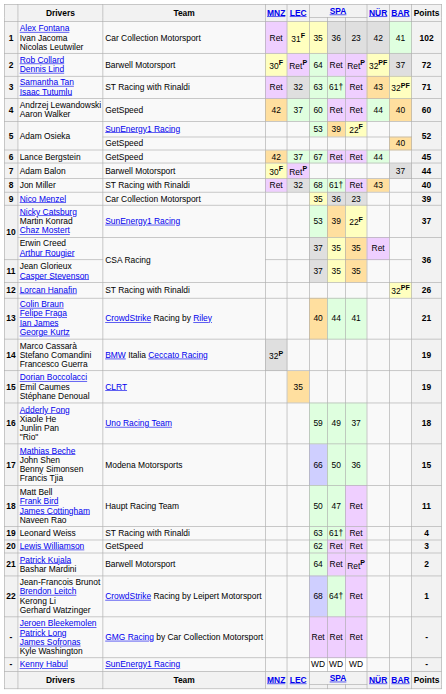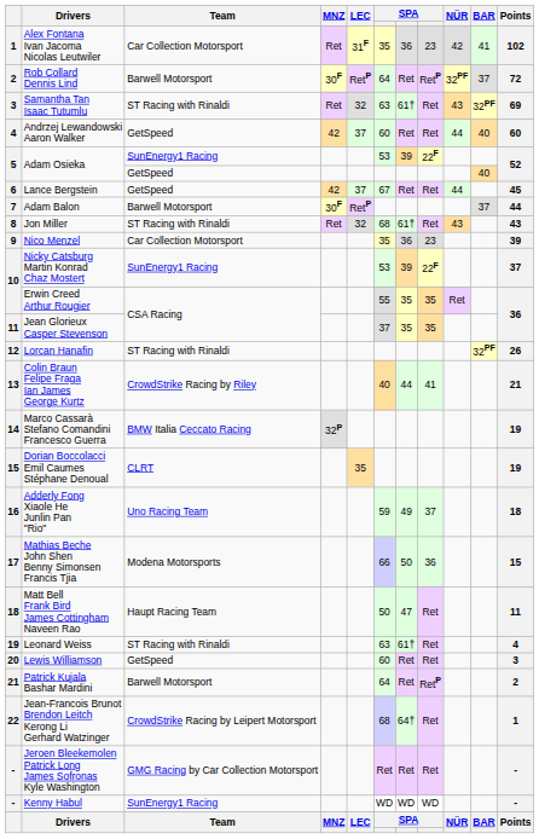 <table class="wikitable" style="font-size:85%; text-align:center;">
 <tr>
 <th rowspan="2"></th>
 <th rowspan="2">Drivers</th>
 <th rowspan="2">Team</th>
 <th rowspan="2"><a href='#'>MNZ</a><br></th>
 <th rowspan="2"><a href='#'>LEC</a><br></th>
 <th colspan="3"><a href='#'>SPA</a><br></th>
 <th rowspan="2"><a href='#'>NÜR</a><br></th>
 <th rowspan="2"><a href='#'>BAR</a><br></th>
 <th rowspan="2">Points</th>
 </tr>
 <tr>
 <th></th>
 <th></th>
 <th></th>
 </tr>
 <tr>
 <th>1</th>
 <td align="left"> <a href='#'>Alex Fontana</a><br> Ivan Jacoma<br> Nicolas Leutwiler</td>
 <td align="left"> Car Collection Motorsport</td>
 <td style="background:#efcfff;">Ret</td>
 <td style="background:#ffffbf;">31<sup><strong>F</strong></sup></td>
 <td style="background:#ffffbf;">35</td>
 <td style="background:#dfdfdf;">36</td>
 <td style="background:#dfdfdf;">23</td>
 <td style="background:#dfdfdf;">42</td>
 <td style="background:#dfffdf;">41</td>
 <th>102</th>
 </tr>
 <tr>
 <th>2</th>
 <td align="left"> <a href='#'>Rob Collard</a><br> <a href='#'>Dennis Lind</a></td>
 <td align="left"> Barwell Motorsport</td>
 <td style="background:#ffffbf;">30<sup><strong>F</strong></sup></td>
 <td style="background:#efcfff;">Ret<sup><strong>P</strong></sup></td>
 <td style="background:#dfffdf;">64</td>
 <td style="background:#efcfff;">Ret</td>
 <td style="background:#efcfff;">Ret<sup><strong>P</strong></sup></td>
 <td style="background:#ffffbf;">32<sup><strong>PF</strong></sup></td>
 <td style="background:#dfdfdf;">37</td>
 <th>72</th>
 </tr>
 <tr>
 <th>3</th>
 <td align="left"> <a href='#'>Samantha Tan</a><br> <a href='#'>Isaac Tutumlu</a></td>
 <td align="left"> ST Racing with Rinaldi</td>
 <td style="background:#efcfff;">Ret</td>
 <td style="background:#dfdfdf;">32</td>
 <td style="background:#dfffdf;">63</td>
 <td style="background:#dfffdf;">61†</td>
 <td style="background:#efcfff;">Ret</td>
 <td style="background:#ffdf9f;">43</td>
 <td style="background:#ffffbf;">32<sup><strong>PF</strong></sup></td>
-<th>71</th>
+<th>69</th>
 </tr>
 <tr>
 <th>4</th>
 <td align="left"> Andrzej Lewandowski<br> Aaron Walker</td>
 <td align="left"> GetSpeed</td>
 <td style="background:#ffdf9f;">42</td>
 <td style="background:#dfffdf;">37</td>
 <td style="background:#dfffdf;">60</td>
 <td style="background:#efcfff;">Ret</td>
 <td style="background:#efcfff;">Ret</td>
 <td style="background:#dfffdf;">44</td>
 <td style="background:#ffdf9f;">40</td>
 <th>60</th>
 </tr>
 <tr>
 <th rowspan="2">5</th>
 <td rowspan="2" align="left"> Adam Osieka</td>
 <td align="left"> <a href='#'>SunEnergy1 Racing</a></td>
 <td></td>
 <td></td>
 <td style="background:#dfffdf;">53</td>
 <td style="background:#ffdf9f;">39</td>
 <td style="background:#ffffbf;">22<sup><strong>F</strong></sup></td>
 <td></td>
 <td></td>
 <th rowspan="2">52</th>
 </tr>
 <tr>
 <td align="left"> GetSpeed</td>
 <td></td>
 <td></td>
 <td></td>
 <td></td>
 <td></td>
 <td></td>
 <td style="background:#ffdf9f;">40</td>
 </tr>
 <tr>
 <th>6</th>
 <td align="left"> Lance Bergstein</td>
 <td align="left"> GetSpeed</td>
 <td style="background:#ffdf9f;">42</td>
 <td style="background:#dfffdf;">37</td>
 <td style="background:#dfffdf;">67</td>
 <td style="background:#efcfff;">Ret</td>
 <td style="background:#efcfff;">Ret</td>
 <td style="background:#dfffdf;">44</td>
 <td></td>
 <th>45</th>
 </tr>
 <tr>
 <th>7</th>
 <td align="left"> Adam Balon</td>
 <td align="left"> Barwell Motorsport</td>
 <td style="background:#ffffbf;">30<sup><strong>F</strong></sup></td>
 <td style="background:#efcfff;">Ret<sup><strong>P</strong></sup></td>
 <td></td>
 <td></td>
 <td></td>
 <td></td>
 <td style="background:#dfdfdf;">37</td>
 <th>44</th>
 </tr>
 <tr>
 <th>8</th>
 <td align="left"> Jon Miller</td>
 <td align="left"> ST Racing with Rinaldi</td>
 <td style="background:#efcfff;">Ret</td>
 <td style="background:#dfdfdf;">32</td>
 <td style="background:#dfffdf;">68</td>
 <td style="background:#dfffdf;">61†</td>
 <td style="background:#efcfff;">Ret</td>
 <td style="background:#ffdf9f;">43</td>
 <td></td>
-<th>40</th>
+<th>43</th>
 </tr>
 <tr>
 <th>9</th>
 <td align="left"> <a href='#'>Nico Menzel</a></td>
 <td align="left"> Car Collection Motorsport</td>
 <td></td>
 <td></td>
 <td style="background:#ffffbf;">35</td>
 <td style="background:#dfdfdf;">36</td>
 <td style="background:#dfdfdf;">23</td>
 <td></td>
 <td></td>
 <th>39</th>
 </tr>
 <tr>
 <th rowspan="2">10</th>
 <td align="left"> <a href='#'>Nicky Catsburg</a><br> Martin Konrad<br> <a href='#'>Chaz Mostert</a></td>
 <td align="left"> <a href='#'>SunEnergy1 Racing</a></td>
 <td></td>
 <td></td>
 <td style="background:#dfffdf;">53</td>
 <td style="background:#ffdf9f;">39</td>
 <td style="background:#ffffbf;">22<sup><strong>F</strong></sup></td>
 <td></td>
 <td></td>
 <th>37</th>
 </tr>
 <tr>
 <td align="left"> Erwin Creed<br> <a href='#'>Arthur Rougier</a></td>
 <td rowspan="2" align="left"> CSA Racing</td>
 <td></td>
 <td></td>
-<td style="background:#dfdfdf;">37</td>
+<td style="background:#dfdfdf;">55</td>
 <td style="background:#ffffbf;">35</td>
 <td style="background:#ffdf9f;">35</td>
 <td style="background:#efcfff;">Ret</td>
 <td></td>
 <th rowspan="2">36</th>
 </tr>
 <tr>
 <th>11</th>
 <td align="left"> Jean Glorieux<br> <a href='#'>Casper Stevenson</a></td>
 <td></td>
 <td></td>
 <td style="background:#dfdfdf;">37</td>
 <td style="background:#ffffbf;">35</td>
 <td style="background:#ffdf9f;">35</td>
 <td></td>
 <td></td>
 </tr>
 <tr>
 <th>12</th>
 <td align="left"> <a href='#'>Lorcan Hanafin</a></td>
 <td align="left"> ST Racing with Rinaldi</td>
 <td></td>
 <td></td>
 <td></td>
 <td></td>
 <td></td>
 <td></td>
 <td style="background:#ffffbf;">32<sup><strong>PF</strong></sup></td>
 <th>26</th>
 </tr>
 <tr>
 <th>13</th>
 <td align="left"> <a href='#'>Colin Braun</a><br> <a href='#'>Felipe Fraga</a><br> <a href='#'>Ian James</a><br> <a href='#'>George Kurtz</a></td>
 <td align="left"> <a href='#'>CrowdStrike</a> Racing by <a href='#'>Riley</a></td>
 <td></td>
 <td></td>
 <td style="background:#ffdf9f;">40</td>
 <td style="background:#dfffdf;">44</td>
 <td style="background:#dfffdf;">41</td>
 <td></td>
 <td></td>
 <th>21</th>
 </tr>
 <tr>
 <th>14</th>
 <td align="left"> Marco Cassarà<br> Stefano Comandini<br> Francesco Guerra</td>
 <td align="left"> <a href='#'>BMW</a> Italia <a href='#'>Ceccato Racing</a></td>
 <td style="background:#dfdfdf;">32<sup><strong>P</strong></sup></td>
 <td></td>
 <td></td>
 <td></td>
 <td></td>
 <td></td>
 <td></td>
 <th>19</th>
 </tr>
 <tr>
 <th>15</th>
 <td align="left"> <a href='#'>Dorian Boccolacci</a><br> Emil Caumes<br> Stéphane Denoual</td>
 <td align="left"> <a href='#'>CLRT</a></td>
 <td></td>
 <td style="background:#ffdf9f;">35</td>
 <td></td>
 <td></td>
 <td></td>
 <td></td>
 <td></td>
 <th>19</th>
 </tr>
 <tr>
 <th>16</th>
 <td align="left"> <a href='#'>Adderly Fong</a><br> Xiaole He<br> Junlin Pan<br> "Rio"</td>
 <td align="left"> <a href='#'>Uno Racing Team</a></td>
 <td></td>
 <td></td>
 <td style="background:#dfffdf;">59</td>
 <td style="background:#dfffdf;">49</td>
 <td style="background:#dfffdf;">37</td>
 <td></td>
 <td></td>
 <th>18</th>
 </tr>
 <tr>
 <th>17</th>
 <td align="left"> <a href='#'>Mathias Beche</a><br> John Shen<br> Benny Simonsen<br> Francis Tjia</td>
 <td align="left"> Modena Motorsports</td>
 <td></td>
 <td></td>
 <td style="background:#cfcfff;">66</td>
 <td style="background:#dfffdf;">50</td>
 <td style="background:#dfffdf;">36</td>
 <td></td>
 <td></td>
 <th>15</th>
 </tr>
 <tr>
 <th>18</th>
 <td align="left"> Matt Bell<br> <a href='#'>Frank Bird</a><br> <a href='#'>James Cottingham</a><br> Naveen Rao</td>
 <td align="left"> Haupt Racing Team</td>
 <td></td>
 <td></td>
 <td style="background:#dfffdf;">50</td>
 <td style="background:#dfffdf;">47</td>
 <td style="background:#efcfff;">Ret</td>
 <td></td>
 <td></td>
 <th>11</th>
 </tr>
 <tr>
 <th>19</th>
 <td align="left"> Leonard Weiss</td>
 <td align="left"> ST Racing with Rinaldi</td>
 <td></td>
 <td></td>
 <td style="background:#dfffdf;">63</td>
 <td style="background:#dfffdf;">61†</td>
 <td style="background:#efcfff;">Ret</td>
 <td></td>
 <td></td>
 <th>4</th>
 </tr>
 <tr>
 <th>20</th>
 <td align="left"> <a href='#'>Lewis Williamson</a></td>
 <td align="left"> GetSpeed</td>
 <td></td>
 <td></td>
-<td style="background:#dfffdf;">62</td>
+<td style="background:#dfffdf;">60</td>
 <td style="background:#efcfff;">Ret</td>
 <td style="background:#efcfff;">Ret</td>
 <td></td>
 <td></td>
 <th>3</th>
 </tr>
 <tr>
 <th>21</th>
 <td align="left"> <a href='#'>Patrick Kujala</a><br> Bashar Mardini</td>
 <td align="left"> Barwell Motorsport</td>
 <td></td>
 <td></td>
 <td style="background:#dfffdf;">64</td>
 <td style="background:#efcfff;">Ret</td>
 <td style="background:#efcfff;">Ret<sup><strong>P</strong></sup></td>
 <td></td>
 <td></td>
 <th>2</th>
 </tr>
 <tr>
 <th>22</th>
 <td align="left"> Jean-Francois Brunot<br> <a href='#'>Brendon Leitch</a><br> Kerong Li<br> Gerhard Watzinger</td>
 <td align="left"> <a href='#'>CrowdStrike</a> Racing by Leipert Motorsport</td>
 <td></td>
 <td></td>
 <td style="background:#cfcfff;">68</td>
 <td style="background:#dfffdf;">64†</td>
 <td style="background:#efcfff;">Ret</td>
 <td></td>
 <td></td>
 <th>1</th>
 </tr>
 <tr>
 <th>-</th>
 <td align="left"> <a href='#'>Jeroen Bleekemolen</a><br> <a href='#'>Patrick Long</a><br> <a href='#'>James Sofronas</a><br> Kyle Washington</td>
 <td align="left"> <a href='#'>GMG Racing</a> by Car Collection Motorsport</td>
 <td></td>
 <td></td>
 <td style="background:#efcfff;">Ret</td>
 <td style="background:#efcfff;">Ret</td>
 <td style="background:#efcfff;">Ret</td>
 <td></td>
 <td></td>
 <th>-</th>
 </tr>
 <tr>
 <th>-</th>
 <td align="left"> <a href='#'>Kenny Habul</a></td>
 <td align="left"> <a href='#'>SunEnergy1 Racing</a></td>
 <td></td>
 <td></td>
 <td style="background:#ffffff;">WD</td>
 <td style="background:#ffffff;">WD</td>
 <td style="background:#ffffff;">WD</td>
 <td></td>
 <td></td>
 <th>-</th>
 </tr>
 <tr>
 <th rowspan="2"></th>
 <th rowspan="2">Drivers</th>
 <th rowspan="2">Team</th>
 <th rowspan="2"><a href='#'>MNZ</a><br></th>
 <th rowspan="2"><a href='#'>LEC</a><br></th>
 <th colspan="3"><a href='#'>SPA</a><br></th>
 <th rowspan="2"><a href='#'>NÜR</a><br></th>
 <th rowspan="2"><a href='#'>BAR</a><br></th>
 <th rowspan="2">Points</th>
 </tr>
 <tr>
 <th></th>
 <th></th>
 <th></th>
 </tr>
 </table>
